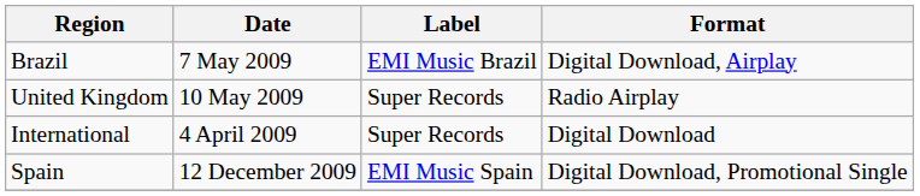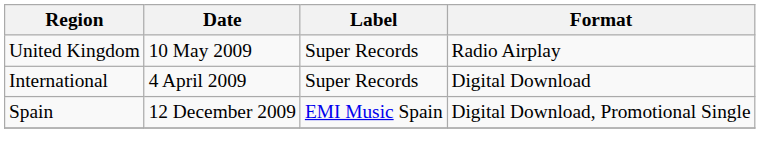 <table class="wikitable">
 <tr>
 <th>Region</th>
 <th>Date</th>
 <th>Label</th>
 <th>Format</th>
-</tr>
-<tr>
-<td>Brazil</td>
-<td>7 May 2009</td>
-<td><a href='#'>EMI Music</a> Brazil</td>
-<td>Digital Download, <a href='#'>Airplay</a></td>
 </tr>
 <tr>
 <td>United Kingdom</td>
 <td>10 May 2009</td>
 <td>Super Records</td>
 <td>Radio Airplay</td>
 </tr>
 <tr>
 <td rowspan="1">International</td>
 <td>4 April 2009</td>
 <td>Super Records</td>
 <td>Digital Download</td>
 </tr>
 <tr>
 <td rowspan="1">Spain</td>
 <td>12 December 2009</td>
 <td><a href='#'>EMI Music</a> Spain</td>
 <td>Digital Download, Promotional Single</td>
 </tr>
 <tr>
 </tr>
 </table>
